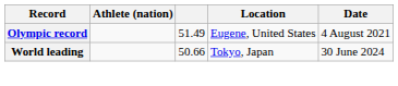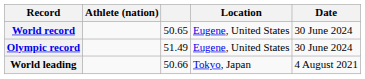 <table class="wikitable">
 <tr>
 <th scope="col">Record</th>
 <th scope="col">Athlete (nation)</th>
 <th scope="col" style="text-align:center"></th>
 <th scope="col">Location</th>
 <th scope="col">Date</th>
 </tr>
 <tr>
+<th scope="row"><a href='#'>World record</a></th>
+<td></td>
+<td style="text-align:center">50.65</td>
+<td><a href='#'>Eugene</a>, United States</td>
+<td>30 June 2024</td>
+</tr>
+<tr>
 <th scope="row"><a href='#'>Olympic record</a></th>
 <td></td>
 <td style="text-align:center">51.49</td>
 <td><a href='#'>Eugene</a>, United States</td>
-<td>4 August 2021</td>
+<td>30 June 2024</td>
 </tr>
 <tr>
 <th scope="row">World leading</th>
 <td></td>
 <td style="text-align:center">50.66</td>
 <td><a href='#'>Tokyo</a>, Japan</td>
-<td>30 June 2024</td>
+<td>4 August 2021</td>
 </tr>
 </table>
